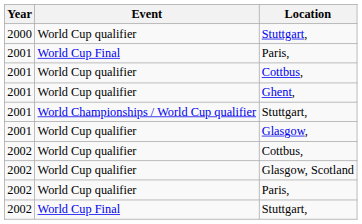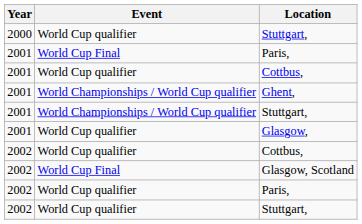 <table class="wikitable sortable">
 <tr>
 <th>Year</th>
 <th>Event</th>
 <th>Location</th>
 </tr>
 <tr>
 <td>2000</td>
 <td>World Cup qualifier</td>
 <td><a href='#'>Stuttgart</a>, </td>
 </tr>
 <tr>
 <td>2001</td>
 <td><a href='#'>World Cup Final</a></td>
 <td>Paris, </td>
 </tr>
 <tr>
 <td>2001</td>
 <td>World Cup qualifier</td>
 <td><a href='#'>Cottbus</a>, </td>
 </tr>
 <tr>
 <td>2001</td>
-<td>World Cup qualifier</td>
+<td><a href='#'>World Championships / World Cup qualifier</a></td>
 <td><a href='#'>Ghent</a>, </td>
 </tr>
 <tr>
 <td>2001</td>
 <td><a href='#'>World Championships / World Cup qualifier</a></td>
 <td>Stuttgart, </td>
 </tr>
 <tr>
 <td>2001</td>
 <td>World Cup qualifier</td>
 <td><a href='#'>Glasgow</a>, </td>
 </tr>
 <tr>
 <td>2002</td>
 <td>World Cup qualifier</td>
 <td>Cottbus, </td>
 </tr>
 <tr>
 <td>2002</td>
-<td>World Cup qualifier</td>
+<td><a href='#'>World Cup Final</a></td>
 <td>Glasgow,  Scotland</td>
 </tr>
 <tr>
 <td>2002</td>
 <td>World Cup qualifier</td>
 <td>Paris, </td>
 </tr>
 <tr>
 <td>2002</td>
-<td><a href='#'>World Cup Final</a></td>
+<td>World Cup qualifier</td>
 <td>Stuttgart, </td>
 </tr>
 </table>
